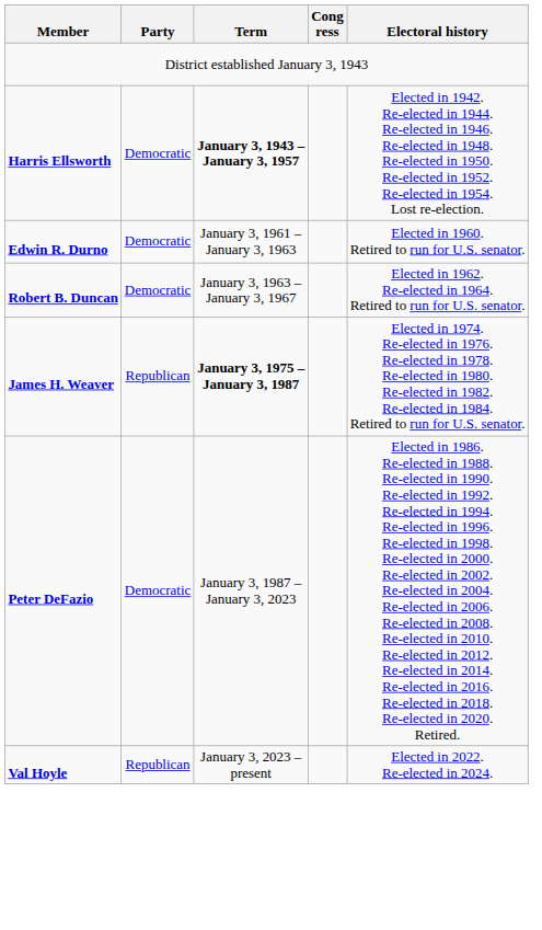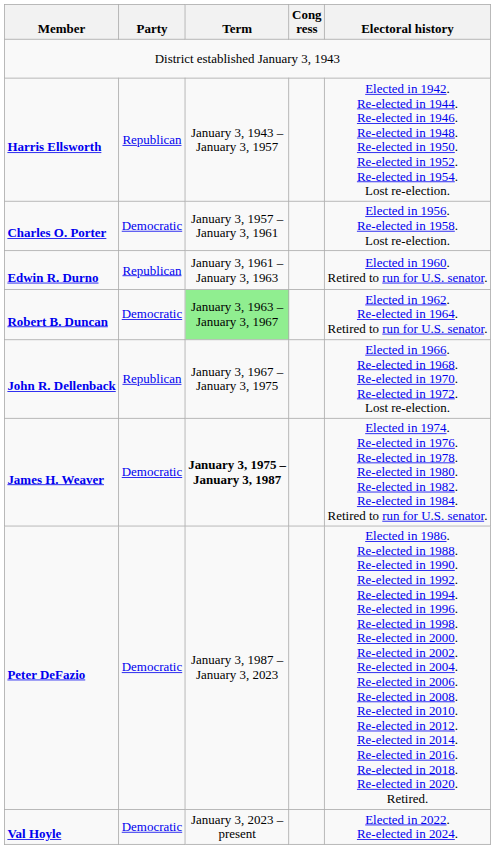 <table class=wikitable style="text-align:center">
 <tr valign=bottom>
 <th>Member<br></th>
 <th>Party</th>
 <th>Term</th>
 <th>Cong<br>ress</th>
 <th>Electoral history</th>
 </tr>
 <tr style="height:3em">
 <td colspan=5>District established January 3, 1943</td>
 </tr>
 <tr style="height:3em">
 <td align=left><br><strong><a href='#'>Harris Ellsworth</a></strong><br></td>
-<td><a href='#'>Democratic</a></td>
-<td nowrap><strong>January 3, 1943 –<br>January 3, 1957</strong></td>
+<td><a href='#'>Republican</a></td>
+<td nowrap>January 3, 1943 –<br>January 3, 1957</td>
 <td></td>
 <td><a href='#'>Elected in 1942</a>.<br><a href='#'>Re-elected in 1944</a>.<br><a href='#'>Re-elected in 1946</a>.<br><a href='#'>Re-elected in 1948</a>.<br><a href='#'>Re-elected in 1950</a>.<br><a href='#'>Re-elected in 1952</a>.<br><a href='#'>Re-elected in 1954</a>.<br>Lost re-election.</td>
 </tr>
 <tr style="height:3em">
+<td align=left><br><strong><a href='#'>Charles O. Porter</a></strong><br></td>
+<td><a href='#'>Democratic</a></td>
+<td nowrap>January 3, 1957 –<br>January 3, 1961</td>
+<td></td>
+<td><a href='#'>Elected in 1956</a>.<br><a href='#'>Re-elected in 1958</a>.<br>Lost re-election.</td>
+</tr>
+<tr style="height:3em">
 <td align=left><br><strong><a href='#'>Edwin R. Durno</a></strong><br></td>
-<td><a href='#'>Democratic</a></td>
+<td><a href='#'>Republican</a></td>
 <td nowrap>January 3, 1961 –<br>January 3, 1963</td>
 <td></td>
 <td><a href='#'>Elected in 1960</a>.<br>Retired to <a href='#'>run for U.S. senator</a>.</td>
 </tr>
 <tr style="height:3em">
 <td align=left><br><strong><a href='#'>Robert B. Duncan</a></strong><br></td>
 <td><a href='#'>Democratic</a></td>
-<td nowrap>January 3, 1963 –<br>January 3, 1967</td>
+<td nowrap style="background: lightgreen;">January 3, 1963 –<br>January 3, 1967</td>
 <td></td>
 <td><a href='#'>Elected in 1962</a>.<br><a href='#'>Re-elected in 1964</a>.<br>Retired to <a href='#'>run for U.S. senator</a>.</td>
 </tr>
 <tr style="height:3em">
+<td align=left><br><strong><a href='#'>John R. Dellenback</a></strong><br></td>
+<td><a href='#'>Republican</a></td>
+<td nowrap>January 3, 1967 –<br>January 3, 1975</td>
+<td></td>
+<td><a href='#'>Elected in 1966</a>.<br><a href='#'>Re-elected in 1968</a>.<br><a href='#'>Re-elected in 1970</a>.<br><a href='#'>Re-elected in 1972</a>.<br>Lost re-election.</td>
+</tr>
+<tr style="height:3em">
 <td align=left><br><strong><a href='#'>James H. Weaver</a></strong><br></td>
-<td><a href='#'>Republican</a></td>
+<td><a href='#'>Democratic</a></td>
 <td nowrap><strong>January 3, 1975 –<br>January 3, 1987</strong></td>
 <td></td>
 <td><a href='#'>Elected in 1974</a>.<br><a href='#'>Re-elected in 1976</a>.<br><a href='#'>Re-elected in 1978</a>.<br><a href='#'>Re-elected in 1980</a>.<br><a href='#'>Re-elected in 1982</a>.<br><a href='#'>Re-elected in 1984</a>.<br>Retired to <a href='#'>run for U.S. senator</a>.</td>
 </tr>
 <tr style="height:3em">
 <td align=left><br><strong><a href='#'>Peter DeFazio</a></strong><br></td>
 <td><a href='#'>Democratic</a></td>
 <td nowrap>January 3, 1987 –<br>January 3, 2023</td>
 <td></td>
 <td><a href='#'>Elected in 1986</a>.<br><a href='#'>Re-elected in 1988</a>.<br><a href='#'>Re-elected in 1990</a>.<br><a href='#'>Re-elected in 1992</a>.<br><a href='#'>Re-elected in 1994</a>.<br><a href='#'>Re-elected in 1996</a>.<br><a href='#'>Re-elected in 1998</a>.<br><a href='#'>Re-elected in 2000</a>.<br><a href='#'>Re-elected in 2002</a>.<br><a href='#'>Re-elected in 2004</a>.<br><a href='#'>Re-elected in 2006</a>.<br><a href='#'>Re-elected in 2008</a>.<br><a href='#'>Re-elected in 2010</a>.<br><a href='#'>Re-elected in 2012</a>.<br><a href='#'>Re-elected in 2014</a>.<br><a href='#'>Re-elected in 2016</a>.<br><a href='#'>Re-elected in 2018</a>.<br><a href='#'>Re-elected in 2020</a>.<br>Retired.</td>
 </tr>
 <tr>
 <td align=left><br><strong><a href='#'>Val Hoyle</a></strong><br></td>
-<td><a href='#'>Republican</a></td>
+<td><a href='#'>Democratic</a></td>
 <td>January 3, 2023 –<br>present</td>
 <td></td>
 <td><a href='#'>Elected in 2022</a>.<br><a href='#'>Re-elected in 2024</a>.</td>
 </tr>
 </table>
